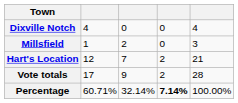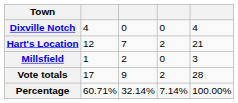 <table class="wikitable sortable" style=margin:auto;margin:auto>
 <tr valign=bottom>
 <th>Town</th>
 <th></th>
 <th></th>
 <th></th>
 <th></th>
 </tr>
 <tr>
 <th><a href='#'>Dixville Notch</a></th>
 <td>4</td>
 <td>0</td>
 <td>0</td>
 <td>4</td>
 </tr>
 <tr>
+<th><a href='#'>Hart's Location</a></th>
+<td>12</td>
+<td>7</td>
+<td>2</td>
+<td>21</td>
+</tr>
+<tr>
 <th><a href='#'>Millsfield</a></th>
 <td>1</td>
 <td>2</td>
 <td>0</td>
 <td>3</td>
-</tr>
-<tr>
-<th><a href='#'>Hart's Location</a></th>
-<td>12</td>
-<td>7</td>
-<td>2</td>
-<td>21</td>
 </tr>
 <tr>
 <th>Vote totals</th>
 <td>17</td>
 <td>9</td>
 <td>2</td>
 <td>28</td>
 </tr>
 <tr>
 <th>Percentage</th>
 <td>60.71%</td>
 <td>32.14%</td>
-<td><strong>7.14%</strong></td>
+<td>7.14%</td>
 <td>100.00%</td>
 </tr>
 </table>
